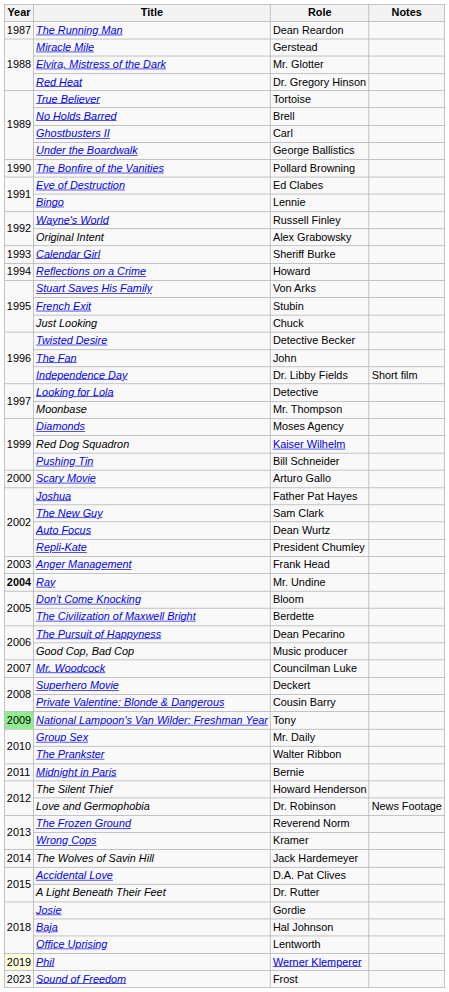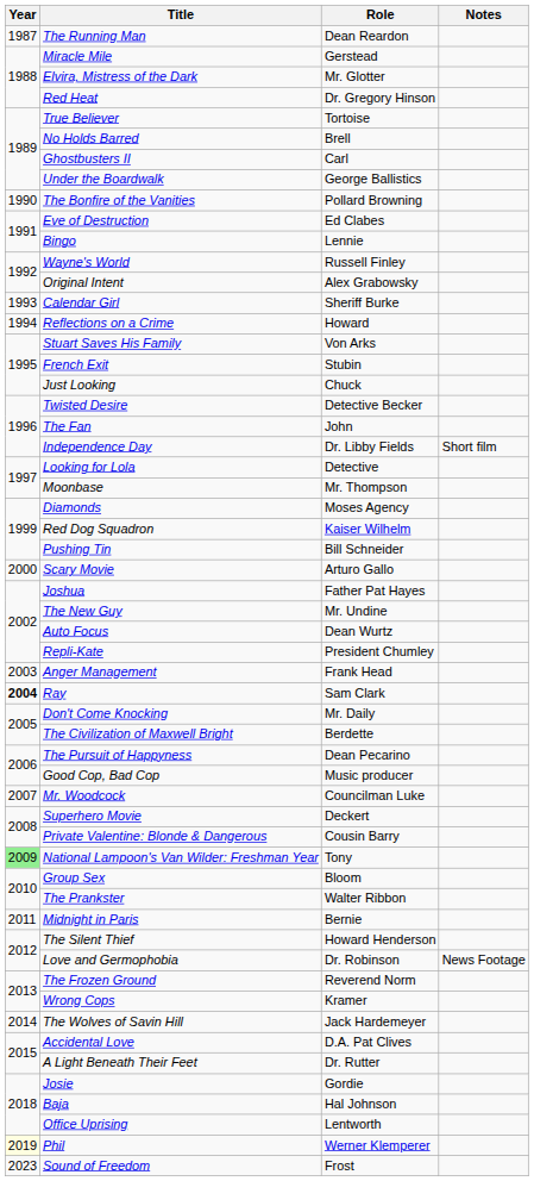 <table class="wikitable sortable">
 <tr>
 <th>Year</th>
 <th>Title</th>
 <th>Role</th>
 <th class = "unsortable">Notes</th>
 </tr>
 <tr>
 <td>1987</td>
 <td><em><a href='#'>The Running Man</a></em></td>
 <td>Dean Reardon</td>
 <td></td>
 </tr>
 <tr>
 <td rowspan="3">1988</td>
 <td><em><a href='#'>Miracle Mile</a></em></td>
 <td>Gerstead</td>
 <td></td>
 </tr>
 <tr>
 <td><em><a href='#'>Elvira, Mistress of the Dark</a></em></td>
 <td>Mr. Glotter</td>
 <td></td>
 </tr>
 <tr>
 <td><em><a href='#'>Red Heat</a></em></td>
 <td>Dr. Gregory Hinson</td>
 <td></td>
 </tr>
 <tr>
 <td rowspan="4">1989</td>
 <td><em><a href='#'>True Believer</a></em></td>
 <td>Tortoise</td>
 <td></td>
 </tr>
 <tr>
 <td><em><a href='#'>No Holds Barred</a></em></td>
 <td>Brell</td>
 <td></td>
 </tr>
 <tr>
 <td><em><a href='#'>Ghostbusters II</a></em></td>
 <td>Carl</td>
 <td></td>
 </tr>
 <tr>
 <td><em><a href='#'>Under the Boardwalk</a></em></td>
 <td>George Ballistics</td>
 <td></td>
 </tr>
 <tr>
 <td>1990</td>
 <td><em><a href='#'>The Bonfire of the Vanities</a></em></td>
 <td>Pollard Browning</td>
 <td></td>
 </tr>
 <tr>
 <td rowspan="2">1991</td>
 <td><em><a href='#'>Eve of Destruction</a></em></td>
 <td>Ed Clabes</td>
 <td></td>
 </tr>
 <tr>
 <td><em><a href='#'>Bingo</a></em></td>
 <td>Lennie</td>
 <td></td>
 </tr>
 <tr>
 <td rowspan="2">1992</td>
 <td><em><a href='#'>Wayne's World</a></em></td>
 <td>Russell Finley</td>
 <td></td>
 </tr>
 <tr>
 <td><em>Original Intent</em></td>
 <td>Alex Grabowsky</td>
 <td></td>
 </tr>
 <tr>
 <td>1993</td>
 <td><em><a href='#'>Calendar Girl</a></em></td>
 <td>Sheriff Burke</td>
 <td></td>
 </tr>
 <tr>
 <td>1994</td>
 <td><em><a href='#'>Reflections on a Crime</a></em></td>
 <td>Howard</td>
 <td></td>
 </tr>
 <tr>
 <td rowspan="3">1995</td>
 <td><em><a href='#'>Stuart Saves His Family</a></em></td>
 <td>Von Arks</td>
 <td></td>
 </tr>
 <tr>
 <td><em><a href='#'>French Exit</a></em></td>
 <td>Stubin</td>
 <td></td>
 </tr>
 <tr>
 <td><em>Just Looking</em></td>
 <td>Chuck</td>
 <td></td>
 </tr>
 <tr>
 <td rowspan="3">1996</td>
 <td><em><a href='#'>Twisted Desire</a></em></td>
 <td>Detective Becker</td>
 <td></td>
 </tr>
 <tr>
 <td><em><a href='#'>The Fan</a></em></td>
 <td>John</td>
 <td></td>
 </tr>
 <tr>
 <td><em><a href='#'>Independence Day</a></em></td>
 <td>Dr. Libby Fields</td>
 <td>Short film</td>
 </tr>
 <tr>
 <td rowspan="2">1997</td>
 <td><em><a href='#'>Looking for Lola</a></em></td>
 <td>Detective</td>
 <td></td>
 </tr>
 <tr>
 <td><em>Moonbase</em></td>
 <td>Mr. Thompson</td>
 <td></td>
 </tr>
 <tr>
 <td rowspan="3">1999</td>
 <td><em><a href='#'>Diamonds</a></em></td>
 <td>Moses Agency</td>
 <td></td>
 </tr>
 <tr>
 <td><em>Red Dog Squadron</em></td>
 <td><a href='#'>Kaiser Wilhelm</a></td>
 <td></td>
 </tr>
 <tr>
 <td><em><a href='#'>Pushing Tin</a></em></td>
 <td>Bill Schneider</td>
 <td></td>
 </tr>
 <tr>
 <td>2000</td>
 <td><em><a href='#'>Scary Movie</a></em></td>
 <td>Arturo Gallo</td>
 <td></td>
 </tr>
 <tr>
 <td rowspan="4">2002</td>
 <td><em><a href='#'>Joshua</a></em></td>
 <td>Father Pat Hayes</td>
 <td></td>
 </tr>
 <tr>
 <td><em><a href='#'>The New Guy</a></em></td>
-<td>Sam Clark</td>
+<td>Mr. Undine</td>
 <td></td>
 </tr>
 <tr>
 <td><em><a href='#'>Auto Focus</a></em></td>
 <td>Dean Wurtz</td>
 <td></td>
 </tr>
 <tr>
 <td><em><a href='#'>Repli-Kate</a></em></td>
 <td>President Chumley</td>
 <td></td>
 </tr>
 <tr>
 <td>2003</td>
 <td><em><a href='#'>Anger Management</a></em></td>
 <td>Frank Head</td>
 <td></td>
 </tr>
 <tr>
 <td><strong>2004</strong></td>
 <td><em><a href='#'>Ray</a></em></td>
-<td>Mr. Undine</td>
+<td>Sam Clark</td>
 <td></td>
 </tr>
 <tr>
 <td rowspan="2">2005</td>
 <td><em><a href='#'>Don't Come Knocking</a></em></td>
-<td>Bloom</td>
+<td>Mr. Daily</td>
 <td></td>
 </tr>
 <tr>
 <td><em><a href='#'>The Civilization of Maxwell Bright</a></em></td>
 <td>Berdette</td>
 <td></td>
 </tr>
 <tr>
 <td rowspan="2">2006</td>
 <td><em><a href='#'>The Pursuit of Happyness</a></em></td>
 <td>Dean Pecarino</td>
 <td></td>
 </tr>
 <tr>
 <td><em>Good Cop, Bad Cop</em></td>
 <td>Music producer</td>
 <td></td>
 </tr>
 <tr>
 <td>2007</td>
 <td><em><a href='#'>Mr. Woodcock</a></em></td>
 <td>Councilman Luke</td>
 <td></td>
 </tr>
 <tr>
 <td rowspan="2">2008</td>
 <td><em><a href='#'>Superhero Movie</a></em></td>
 <td>Deckert</td>
 <td></td>
 </tr>
 <tr>
 <td><em><a href='#'>Private Valentine: Blonde & Dangerous</a></em></td>
 <td>Cousin Barry</td>
 <td></td>
 </tr>
 <tr>
 <td style="background: lightgreen;">2009</td>
 <td><em><a href='#'>National Lampoon's Van Wilder: Freshman Year</a></em></td>
 <td>Tony</td>
 <td></td>
 </tr>
 <tr>
 <td rowspan="2">2010</td>
 <td><em><a href='#'>Group Sex</a></em></td>
-<td>Mr. Daily</td>
+<td>Bloom</td>
 <td></td>
 </tr>
 <tr>
 <td><em><a href='#'>The Prankster</a></em></td>
 <td>Walter Ribbon</td>
 <td></td>
 </tr>
 <tr>
 <td>2011</td>
 <td><em><a href='#'>Midnight in Paris</a></em></td>
 <td>Bernie</td>
 <td></td>
 </tr>
 <tr>
 <td rowspan="2">2012</td>
 <td><em>The Silent Thief</em></td>
 <td>Howard Henderson</td>
 <td></td>
 </tr>
 <tr>
 <td><em>Love and Germophobia</em></td>
 <td>Dr. Robinson</td>
 <td>News Footage</td>
 </tr>
 <tr>
 <td rowspan="2">2013</td>
 <td><em><a href='#'>The Frozen Ground</a></em></td>
 <td>Reverend Norm</td>
 <td></td>
 </tr>
 <tr>
 <td><em><a href='#'>Wrong Cops</a></em></td>
 <td>Kramer</td>
 <td></td>
 </tr>
 <tr>
 <td>2014</td>
 <td><em>The Wolves of Savin Hill</em></td>
 <td>Jack Hardemeyer</td>
 <td></td>
 </tr>
 <tr>
 <td rowspan="2">2015</td>
 <td><em><a href='#'>Accidental Love</a></em></td>
 <td>D.A. Pat Clives</td>
 <td></td>
 </tr>
 <tr>
 <td><em>A Light Beneath Their Feet</em></td>
 <td>Dr. Rutter</td>
 <td></td>
 </tr>
 <tr>
 <td rowspan="3">2018</td>
 <td><em><a href='#'>Josie</a></em></td>
 <td>Gordie</td>
 <td></td>
 </tr>
 <tr>
 <td><em><a href='#'>Baja</a></em></td>
 <td>Hal Johnson</td>
 <td></td>
 </tr>
 <tr>
 <td><em><a href='#'>Office Uprising</a></em></td>
 <td>Lentworth</td>
 <td></td>
 </tr>
 <tr>
 <td style="background: lightyellow;">2019</td>
 <td><em><a href='#'>Phil</a></em></td>
 <td><a href='#'>Werner Klemperer</a></td>
 <td></td>
 </tr>
 <tr>
 <td>2023</td>
 <td><em><a href='#'>Sound of Freedom</a></em></td>
 <td>Frost</td>
 <td></td>
 </tr>
 </table>
